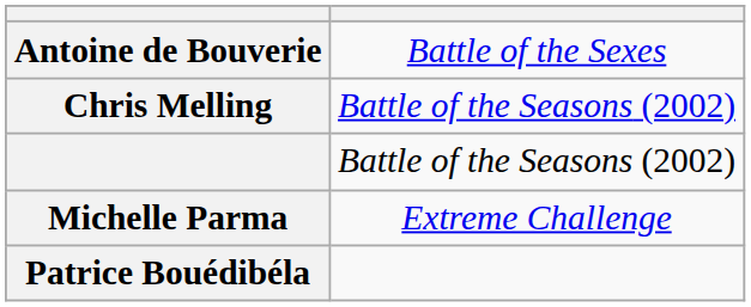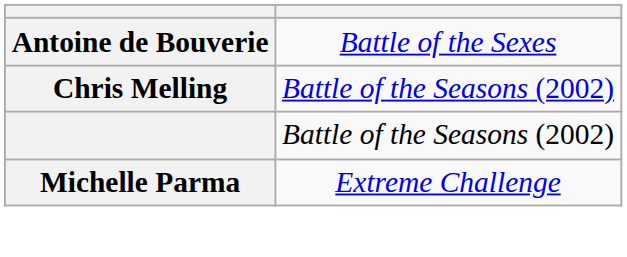 <table class="wikitable sortable" style="text-align:center">
 <tr>
 <th scope="col"></th>
 <th scope="col"></th>
 </tr>
 <tr>
 <th scope="row">Antoine de Bouverie</th>
 <td><em><a href='#'>Battle of the Sexes</a></em></td>
 </tr>
 <tr>
 <th scope="row">Chris Melling</th>
 <td><a href='#'><em>Battle of the Seasons</em> (2002)</a></td>
 </tr>
 <tr>
 <th scope="row"></th>
 <td><em>Battle of the Seasons</em> (2002)</td>
 </tr>
 <tr>
 <th scope="row">Michelle Parma</th>
 <td><em><a href='#'>Extreme Challenge</a></em></td>
 </tr>
-<tr>
-<th scope="row">Patrice Bouédibéla</th>
-<td></td>
-</tr>
 </table>
